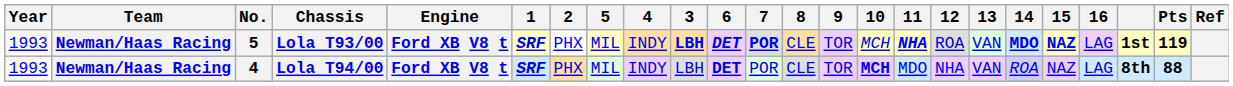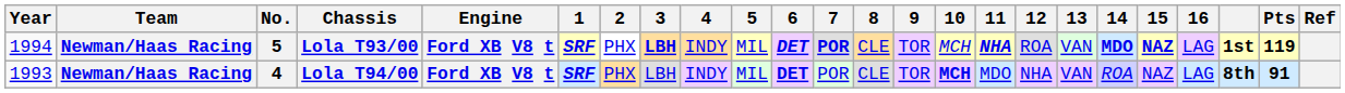 <table class="wikitable" style="text-align:center; font-size:85%">
 <tr>
 <th>Year</th>
 <th>Team</th>
 <th>No.</th>
 <th>Chassis</th>
 <th>Engine</th>
 <th>1</th>
 <th>2</th>
+<th>3</th>
+<th>4</th>
 <th>5</th>
-<th>4</th>
-<th>3</th>
 <th>6</th>
 <th>7</th>
 <th>8</th>
 <th>9</th>
 <th>10</th>
 <th>11</th>
 <th>12</th>
 <th>13</th>
 <th>14</th>
 <th>15</th>
 <th>16</th>
 <th></th>
 <th>Pts</th>
 <th>Ref</th>
 </tr>
 <tr>
-<td><a href='#'>1993</a></td>
+<td><a href='#'>1994</a></td>
 <th nowrap><a href='#'>Newman/Haas Racing</a></th>
 <th>5</th>
 <th nowrap><a href='#'>Lola T93/00</a></th>
 <th nowrap><a href='#'>Ford XB</a> <a href='#'>V8</a> <a href='#'>t</a></th>
 <td style="background:#FFFFBF;"><strong><em><a href='#'>SRF</a></em></strong><br></td>
 <td style="background:#FFFFFF;"><a href='#'>PHX</a><br></td>
+<td style="background:#FFDF9F;"><strong><a href='#'>LBH</a></strong><br></td>
+<td style="background:#FFDF9F;"><a href='#'>INDY</a><br></td>
 <td style="background:#FFFFBF;"><a href='#'>MIL</a><br></td>
-<td style="background:#FFDF9F;"><a href='#'>INDY</a><br></td>
-<td style="background:#FFDF9F;"><strong><a href='#'>LBH</a></strong><br></td>
 <td style="background:#EFCFFF;"><strong><em><a href='#'>DET</a></em></strong><br></td>
 <td style="background:#DFDFDF;"><strong><a href='#'>POR</a></strong><br></td>
 <td style="background:#FFDF9F;"><a href='#'>CLE</a><br></td>
 <td style="background:#EFCFFF;"><a href='#'>TOR</a><br></td>
 <td style="background:#FFFFBF;"><em><a href='#'>MCH</a></em><br></td>
 <td style="background:#FFFFBF;"><strong><em><a href='#'>NHA</a></em></strong><br></td>
 <td style="background:#DFDFDF;"><a href='#'>ROA</a><br></td>
 <td style="background:#DFFFDF;"><a href='#'>VAN</a><br></td>
 <td style="background:#CFEAFF;"><strong><a href='#'>MDO</a></strong><br></td>
 <td style="background:#FFFFBF;"><strong><a href='#'>NAZ</a></strong><br></td>
 <td style="background:#EFCFFF;"><a href='#'>LAG</a><br></td>
 <th style="background:#FFFFBF;">1st</th>
 <th style="background:#FFFFBF;">119</th>
 <th></th>
 </tr>
 <tr>
 <td><a href='#'>1993</a></td>
 <th nowrap><a href='#'>Newman/Haas Racing</a></th>
 <th>4</th>
 <th nowrap><a href='#'>Lola T94/00</a></th>
 <th nowrap><a href='#'>Ford XB</a> <a href='#'>V8</a> <a href='#'>t</a></th>
 <td style="background:#CFEAFF;"><strong><em><a href='#'>SRF</a></em></strong><br></td>
 <td style="background:#FFDF9F;"><a href='#'>PHX</a><br></td>
+<td style="background:#DFDFDF;"><a href='#'>LBH</a><br></td>
+<td style="background:#EFCFFF;"><a href='#'>INDY</a><br></td>
 <td style="background:#DFFFDF;"><a href='#'>MIL</a><br></td>
-<td style="background:#EFCFFF;"><a href='#'>INDY</a><br></td>
-<td style="background:#DFDFDF;"><a href='#'>LBH</a><br></td>
 <td style="background:#EFCFFF;"><strong><a href='#'>DET</a></strong><br></td>
 <td style="background:#DFFFDF;"><a href='#'>POR</a><br></td>
 <td style="background:#DFDFDF;"><a href='#'>CLE</a><br></td>
 <td style="background:#EFCFFF;"><a href='#'>TOR</a><br></td>
 <td style="background:#EFCFFF;"><strong><a href='#'>MCH</a></strong><br></td>
 <td style="background:#CFEAFF;"><a href='#'>MDO</a><br></td>
 <td style="background:#EFCFFF;"><a href='#'>NHA</a><br></td>
 <td style="background:#EFCFFF;"><a href='#'>VAN</a><br></td>
 <td style="background:#CFCFFF;"><em><a href='#'>ROA</a></em><br></td>
 <td style="background:#EFCFFF;"><a href='#'>NAZ</a><br></td>
 <td style="background:#CFEAFF;"><a href='#'>LAG</a><br></td>
 <th style="background:#CFEAFF;">8th</th>
-<th style="background:#CFEAFF;">88</th>
+<th style="background:#CFEAFF;">91</th>
 <th></th>
 </tr>
 </table>
